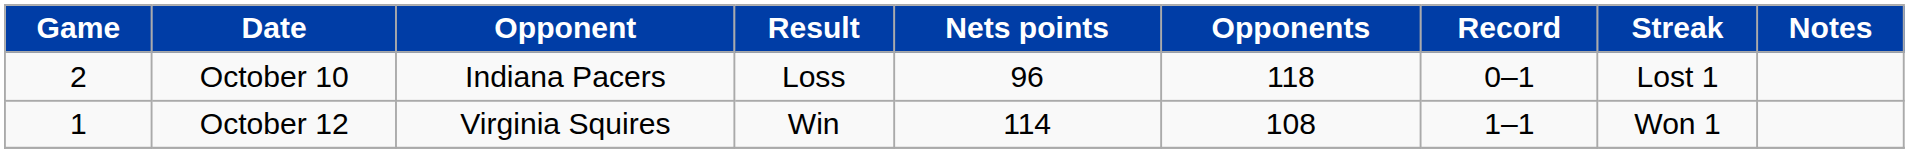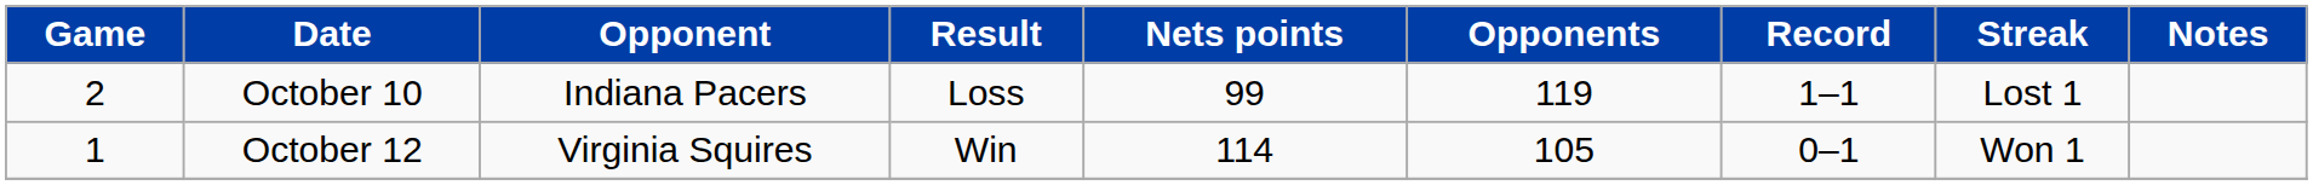 <table class="wikitable" width="80%">
 <tr align="center" style="background:#003DA6; color:#FFFFFF;">
 <td><strong>Game</strong></td>
 <td><strong>Date</strong></td>
 <td><strong>Opponent</strong></td>
 <td><strong>Result</strong></td>
 <td><strong>Nets points</strong></td>
 <td><strong>Opponents</strong></td>
 <td><strong>Record</strong></td>
 <td><strong>Streak</strong></td>
 <td><strong>Notes</strong></td>
 </tr>
 <tr align="center" bgcolor="">
 <td>2</td>
 <td>October 10</td>
 <td>Indiana Pacers</td>
 <td>Loss</td>
-<td>96</td>
-<td>118</td>
-<td>0–1</td>
+<td>99</td>
+<td>119</td>
+<td>1–1</td>
 <td>Lost 1</td>
 <td></td>
 </tr>
 <tr align="center" bgcolor="">
 <td>1</td>
 <td>October 12</td>
 <td>Virginia Squires</td>
 <td>Win</td>
 <td>114</td>
-<td>108</td>
-<td>1–1</td>
+<td>105</td>
+<td>0–1</td>
 <td>Won 1</td>
 <td></td>
 </tr>
 <tr align="center" bgcolor="">
 </tr>
 </table>
